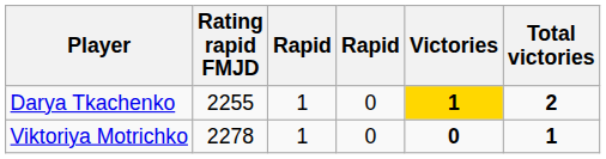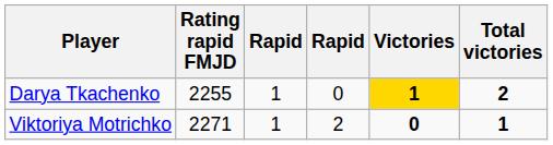 <table class="wikitable">
 <tr>
 <th>Player</th>
 <th>Rating<br>rapid<br>FMJD</th>
 <th>Rapid<br></th>
 <th>Rapid<br></th>
 <th>Victories</th>
 <th>Total<br>victories</th>
 </tr>
 <tr align="center">
 <td align="left"> <a href='#'>Darya Tkachenko</a></td>
 <td>2255</td>
 <td>1</td>
 <td>0</td>
 <td style="background: gold;"><strong>1</strong></td>
 <td><strong>2</strong></td>
 </tr>
 <tr align="center">
 <td align="left"> <a href='#'>Viktoriya Motrichko</a></td>
-<td>2278</td>
+<td>2271</td>
 <td>1</td>
-<td>0</td>
+<td>2</td>
 <td><strong>0</strong></td>
 <td><strong>1</strong></td>
 </tr>
 </table>
